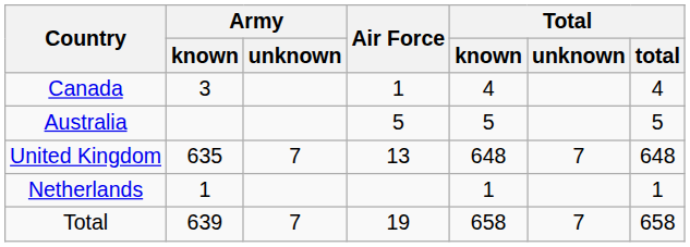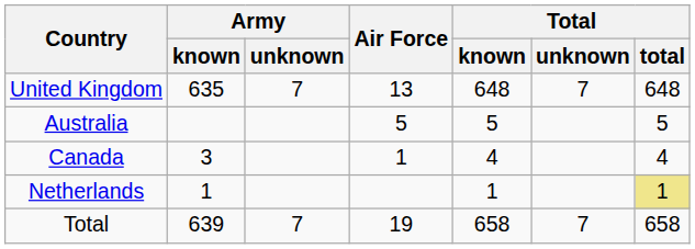 <table class="wikitable" style="text-align:center;">
 <tr>
 <th rowspan="2">Country</th>
 <th colspan="2">Army</th>
 <th rowspan="2">Air Force</th>
 <th colspan="3">Total</th>
 </tr>
 <tr>
 <th>known</th>
 <th>unknown</th>
 <th>known</th>
 <th>unknown</th>
 <th>total</th>
 </tr>
 <tr>
-<td><a href='#'>Canada</a></td>
-<td>3</td>
-<td></td>
-<td>1</td>
-<td>4</td>
-<td></td>
-<td>4</td>
+<td><a href='#'>United Kingdom</a></td>
+<td>635</td>
+<td>7</td>
+<td>13</td>
+<td>648</td>
+<td>7</td>
+<td>648</td>
 </tr>
 <tr>
 <td><a href='#'>Australia</a></td>
 <td></td>
 <td></td>
 <td>5</td>
 <td>5</td>
 <td></td>
 <td>5</td>
 </tr>
 <tr>
-<td><a href='#'>United Kingdom</a></td>
-<td>635</td>
-<td>7</td>
-<td>13</td>
-<td>648</td>
-<td>7</td>
-<td>648</td>
+<td><a href='#'>Canada</a></td>
+<td>3</td>
+<td></td>
+<td>1</td>
+<td>4</td>
+<td></td>
+<td>4</td>
 </tr>
 <tr>
 <td><a href='#'>Netherlands</a></td>
 <td>1</td>
 <td></td>
 <td></td>
 <td>1</td>
 <td></td>
-<td>1</td>
+<td style="background: khaki;">1</td>
 </tr>
 <tr>
 <td>Total</td>
 <td>639</td>
 <td>7</td>
 <td>19</td>
 <td>658</td>
 <td>7</td>
 <td>658</td>
 </tr>
 </table>
